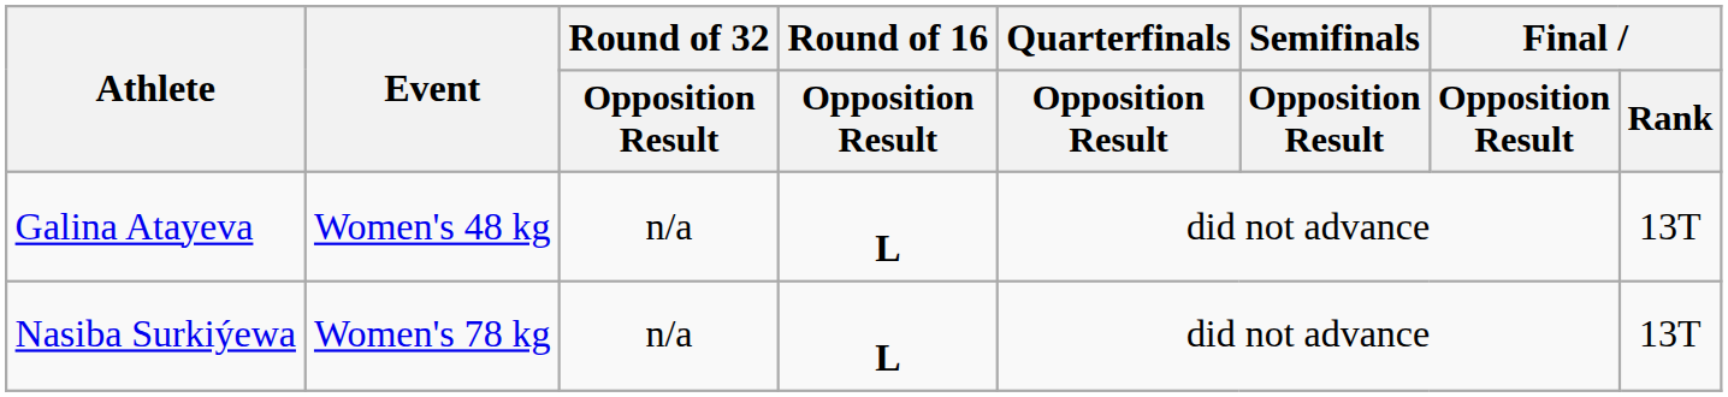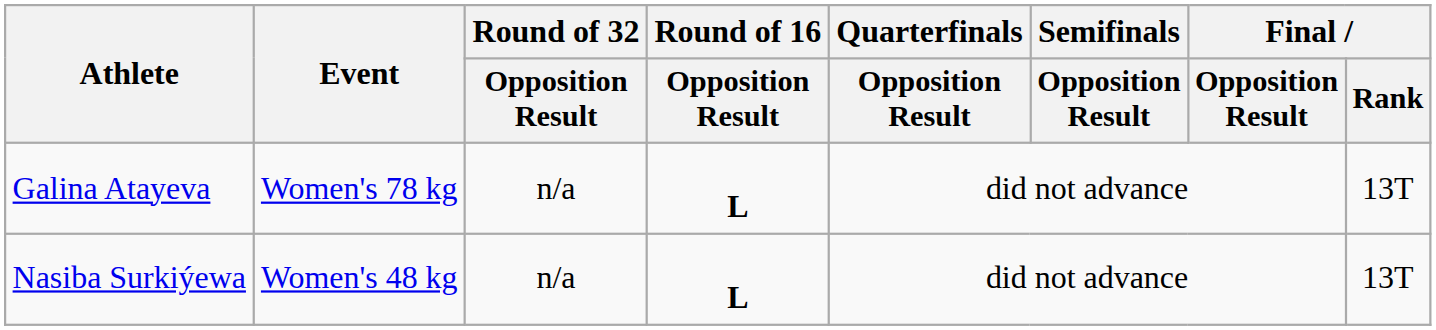 <table class="wikitable" style="font-size:90%">
 <tr>
 <th rowspan="2">Athlete</th>
 <th rowspan="2">Event</th>
 <th>Round of 32</th>
 <th>Round of 16</th>
 <th>Quarterfinals</th>
 <th>Semifinals</th>
 <th colspan=2>Final / </th>
 </tr>
 <tr style="font-size:95%">
 <th>Opposition<br>Result</th>
 <th>Opposition<br>Result</th>
 <th>Opposition<br>Result</th>
 <th>Opposition<br>Result</th>
 <th>Opposition<br>Result</th>
 <th>Rank</th>
 </tr>
 <tr align=center>
 <td align=left><a href='#'>Galina Atayeva</a></td>
-<td align=left><a href='#'>Women's 48 kg</a></td>
+<td align=left><a href='#'>Women's 78 kg</a></td>
 <td>n/a</td>
 <td><br><strong>L</strong></td>
 <td colspan=3>did not advance</td>
 <td>13T</td>
 </tr>
 <tr align=center>
 <td align=left><a href='#'>Nasiba Surkiýewa</a></td>
-<td align=left><a href='#'>Women's 78 kg</a></td>
+<td align=left><a href='#'>Women's 48 kg</a></td>
 <td>n/a</td>
 <td><br><strong>L</strong></td>
 <td colspan=3>did not advance</td>
 <td>13T</td>
 </tr>
 </table>
